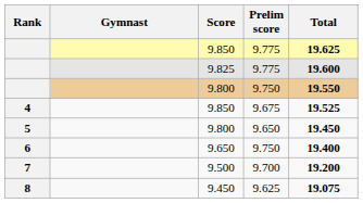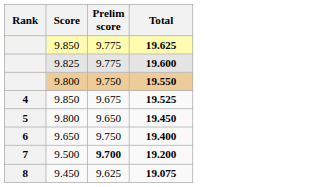 <table class="wikitable sortable" style="text-align:center; font-size:95%">
 <tr>
 <th scope="col" style="width:50px;">Rank</th>
-<th scope="col" style="width:180px;">Gymnast</th>
 <th scope="col" style="width:50px;">Score</th>
 <th scope="col" style="width:50px;">Prelim score</th>
 <th scope="col" style="width:80px;">Total</th>
 </tr>
 <tr style="background:#fffcaf;">
 <th scope=row style="text-align:center"></th>
-<td style="text-align:left;"></td>
 <td>9.850</td>
 <td>9.775</td>
 <td><strong>19.625</strong></td>
 </tr>
 <tr style="background:#e5e5e5;">
 <th scope=row style="text-align:center"></th>
-<td style="text-align:left;"></td>
 <td>9.825</td>
 <td>9.775</td>
 <td><strong>19.600</strong></td>
 </tr>
 <tr style="background:#ec9;">
 <th scope=row style="text-align:center"></th>
-<td style="text-align:left;"></td>
 <td>9.800</td>
 <td>9.750</td>
 <td><strong>19.550</strong></td>
 </tr>
 <tr>
 <th scope=row style="text-align:center">4</th>
-<td style="text-align:left;"></td>
 <td>9.850</td>
 <td>9.675</td>
 <td><strong>19.525</strong></td>
 </tr>
 <tr>
 <th scope=row style="text-align:center">5</th>
-<td style="text-align:left;"></td>
 <td>9.800</td>
 <td>9.650</td>
 <td><strong>19.450</strong></td>
 </tr>
 <tr>
 <th scope=row style="text-align:center">6</th>
-<td style="text-align:left;"></td>
 <td>9.650</td>
 <td>9.750</td>
 <td><strong>19.400</strong></td>
 </tr>
 <tr>
 <th scope=row style="text-align:center">7</th>
-<td style="text-align:left;"></td>
 <td>9.500</td>
-<td>9.700</td>
+<td><strong>9.700</strong></td>
 <td><strong>19.200</strong></td>
 </tr>
 <tr>
 <th scope=row style="text-align:center">8</th>
-<td style="text-align:left;"></td>
 <td>9.450</td>
 <td>9.625</td>
 <td><strong>19.075</strong></td>
 </tr>
 </table>
